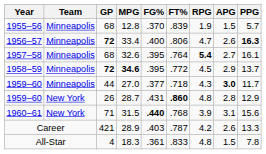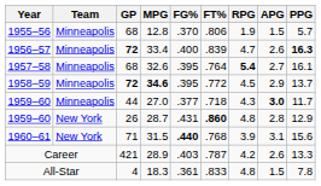 <table class="wikitable sortable" style="font-size:95%; text-align:right;">
 <tr>
 <th>Year</th>
 <th>Team</th>
 <th>GP</th>
 <th>MPG</th>
 <th>FG%</th>
 <th>FT%</th>
 <th>RPG</th>
 <th>APG</th>
 <th>PPG</th>
 </tr>
 <tr>
 <td style="text-align:left;"><a href='#'>1955–56</a></td>
 <td style="text-align:left;"><a href='#'>Minneapolis</a></td>
 <td>68</td>
 <td>12.8</td>
 <td>.370</td>
-<td>.839</td>
+<td>.806</td>
 <td>1.9</td>
 <td>1.5</td>
 <td>5.7</td>
 </tr>
 <tr>
 <td style="text-align:left;"><a href='#'>1956–57</a></td>
 <td style="text-align:left;"><a href='#'>Minneapolis</a></td>
 <td><strong>72</strong></td>
 <td>33.4</td>
 <td>.400</td>
-<td>.806</td>
+<td>.839</td>
 <td>4.7</td>
 <td>2.6</td>
 <td><strong>16.3</strong></td>
 </tr>
 <tr>
 <td style="text-align:left;"><a href='#'>1957–58</a></td>
 <td style="text-align:left;"><a href='#'>Minneapolis</a></td>
 <td>68</td>
 <td>32.6</td>
 <td>.395</td>
 <td>.764</td>
 <td><strong>5.4</strong></td>
 <td>2.7</td>
 <td>16.1</td>
 </tr>
 <tr>
 <td style="text-align:left;"><a href='#'>1958–59</a></td>
 <td style="text-align:left;"><a href='#'>Minneapolis</a></td>
 <td><strong>72</strong></td>
 <td><strong>34.6</strong></td>
 <td>.395</td>
 <td>.772</td>
 <td>4.5</td>
 <td>2.9</td>
 <td>13.7</td>
 </tr>
 <tr>
 <td style="text-align:left;"><a href='#'>1959–60</a></td>
 <td style="text-align:left;"><a href='#'>Minneapolis</a></td>
 <td>44</td>
 <td>27.0</td>
 <td>.377</td>
 <td>.718</td>
 <td>4.3</td>
 <td><strong>3.0</strong></td>
 <td>11.7</td>
 </tr>
 <tr>
 <td style="text-align:left;"><a href='#'>1959–60</a></td>
 <td style="text-align:left;"><a href='#'>New York</a></td>
 <td>26</td>
 <td>28.7</td>
 <td>.431</td>
 <td><strong>.860</strong></td>
 <td>4.8</td>
 <td>2.8</td>
 <td>12.9</td>
 </tr>
 <tr>
 <td style="text-align:left;"><a href='#'>1960–61</a></td>
 <td style="text-align:left;"><a href='#'>New York</a></td>
 <td>71</td>
 <td>31.5</td>
 <td><strong>.440</strong></td>
 <td>.768</td>
 <td>3.9</td>
 <td>3.1</td>
 <td>15.6</td>
 </tr>
 <tr class="sortbottom">
 <td colspan="2" style="text-align:center;">Career</td>
 <td>421</td>
 <td>28.9</td>
 <td>.403</td>
 <td>.787</td>
 <td>4.2</td>
 <td>2.6</td>
 <td>13.3</td>
 </tr>
 <tr class="sortbottom">
 <td colspan="2" style="text-align:center;">All-Star</td>
 <td>4</td>
 <td>18.3</td>
 <td>.361</td>
 <td>.833</td>
 <td>4.8</td>
 <td>1.5</td>
 <td>7.8</td>
 </tr>
 </table>
